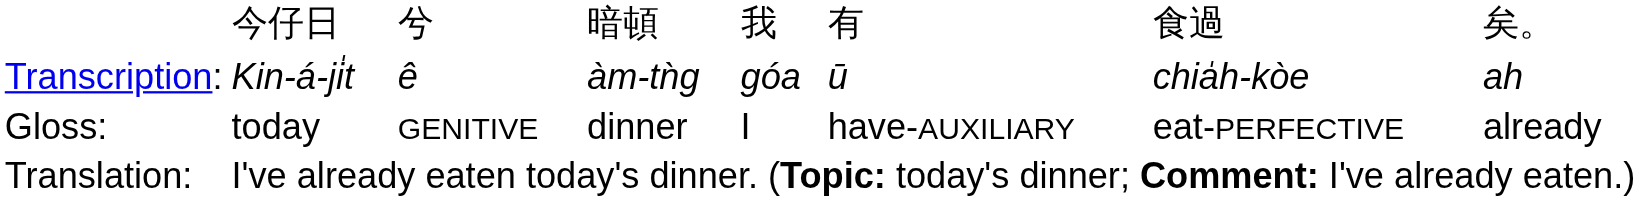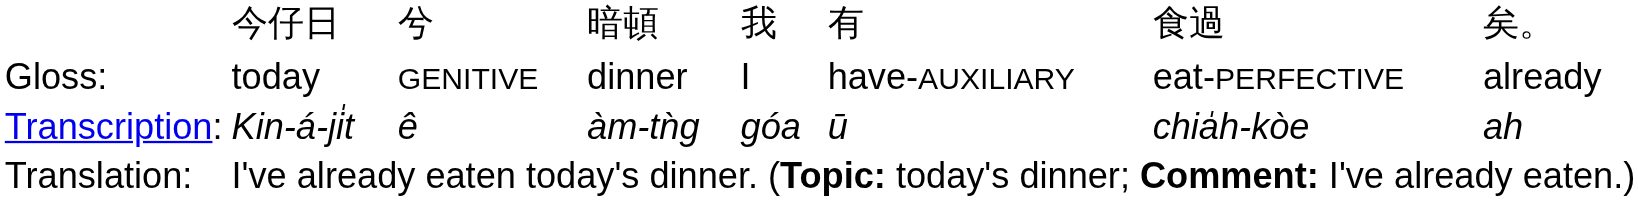 <table>
 <tr>
 <td></td>
 <td>今仔日</td>
 <td>兮</td>
 <td>暗頓</td>
 <td>我</td>
 <td>有</td>
 <td>食過</td>
 <td>矣。</td>
 </tr>
 <tr>
+<td>Gloss:</td>
+<td>today</td>
+<td><small>GENITIVE</small></td>
+<td>dinner</td>
+<td>I</td>
+<td>have-<small>AUXILIARY</small></td>
+<td>eat-<small>PERFECTIVE</small></td>
+<td>already</td>
+</tr>
+<tr>
 <td><a href='#'>Transcription</a>:</td>
 <td><em>Kin-á-ji̍t</em></td>
 <td><em>ê</em></td>
 <td><em>àm-tǹg</em></td>
 <td><em>góa</em></td>
 <td><em>ū </em></td>
 <td><em>chia̍h-kòe</em></td>
 <td><em>ah</em></td>
 </tr>
 <tr>
-<td>Gloss:</td>
-<td>today</td>
-<td><small>GENITIVE</small></td>
-<td>dinner</td>
-<td>I</td>
-<td>have-<small>AUXILIARY</small></td>
-<td>eat-<small>PERFECTIVE</small></td>
-<td>already</td>
-</tr>
-<tr>
 <td>Translation:</td>
 <td colspan=7>I've already eaten today's dinner. (<strong>Topic:</strong> today's dinner; <strong>Comment:</strong> I've already eaten.)</td>
 </tr>
 </table>
